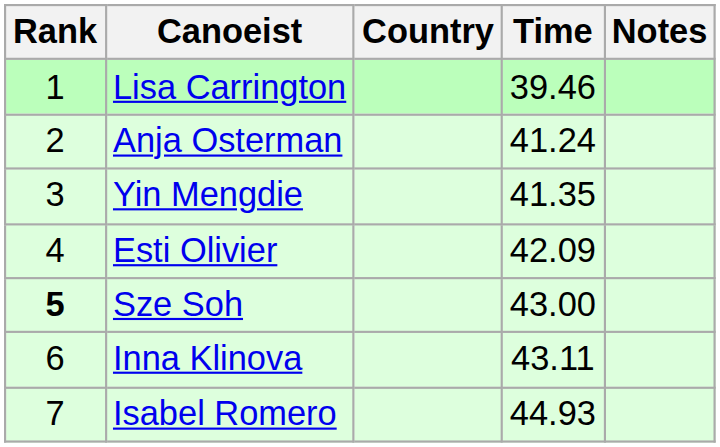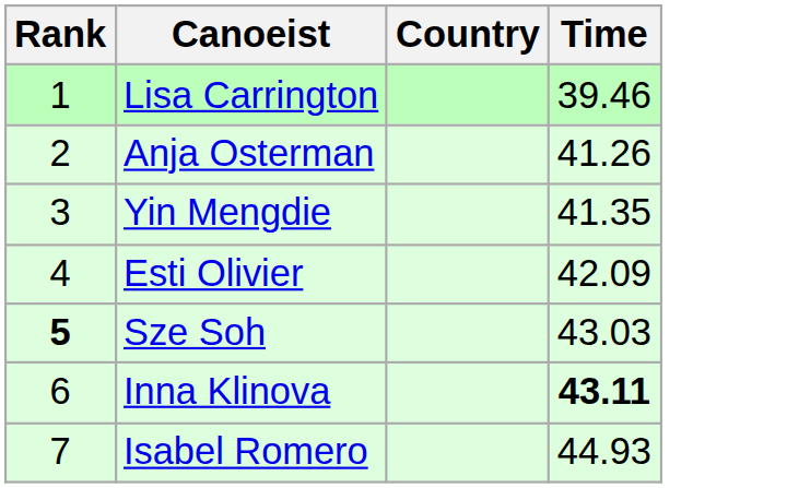 <table class="wikitable" style="text-align:center">
 <tr>
 <th>Rank</th>
 <th>Canoeist</th>
 <th>Country</th>
 <th>Time</th>
-<th>Notes</th>
 </tr>
 <tr bgcolor=bbffbb>
 <td>1</td>
 <td align="left"><a href='#'>Lisa Carrington</a></td>
 <td align="left"></td>
 <td>39.46</td>
-<td></td>
 </tr>
 <tr bgcolor=ddffdd>
 <td>2</td>
 <td align="left"><a href='#'>Anja Osterman</a></td>
 <td align="left"></td>
-<td>41.24</td>
-<td></td>
+<td>41.26</td>
 </tr>
 <tr bgcolor=ddffdd>
 <td>3</td>
 <td align="left"><a href='#'>Yin Mengdie</a></td>
 <td align="left"></td>
 <td>41.35</td>
-<td></td>
 </tr>
 <tr bgcolor=ddffdd>
 <td>4</td>
 <td align="left"><a href='#'>Esti Olivier</a></td>
 <td align="left"></td>
 <td>42.09</td>
-<td></td>
 </tr>
 <tr bgcolor=ddffdd>
 <td><strong>5</strong></td>
 <td align="left"><a href='#'>Sze Soh</a></td>
 <td align="left"></td>
-<td>43.00</td>
-<td></td>
+<td>43.03</td>
 </tr>
 <tr bgcolor=ddffdd>
 <td>6</td>
 <td align="left"><a href='#'>Inna Klinova</a></td>
 <td align="left"></td>
-<td>43.11</td>
-<td></td>
+<td><strong>43.11</strong></td>
 </tr>
 <tr bgcolor=ddffdd>
 <td>7</td>
 <td align="left"><a href='#'>Isabel Romero</a></td>
 <td align="left"></td>
 <td>44.93</td>
-<td></td>
 </tr>
 </table>
